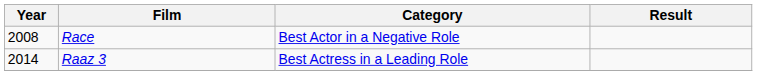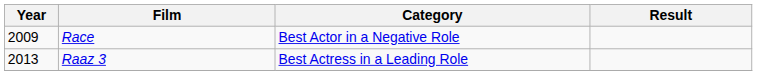 <table class="wikitable sortable plainrowheaders">
 <tr>
 <th width=5%>Year</th>
 <th width=20%>Film</th>
 <th width=29%>Category</th>
 <th width=15%>Result</th>
 </tr>
 <tr>
-<td>2008</td>
+<td>2009</td>
 <td><em><a href='#'>Race</a></em></td>
 <td><a href='#'>Best Actor in a Negative Role</a></td>
 <td></td>
 </tr>
 <tr>
-<td>2014</td>
+<td>2013</td>
 <td><em><a href='#'>Raaz 3</a></em></td>
 <td><a href='#'>Best Actress in a Leading Role</a></td>
 <td></td>
 </tr>
 <tr>
 </tr>
 </table>
